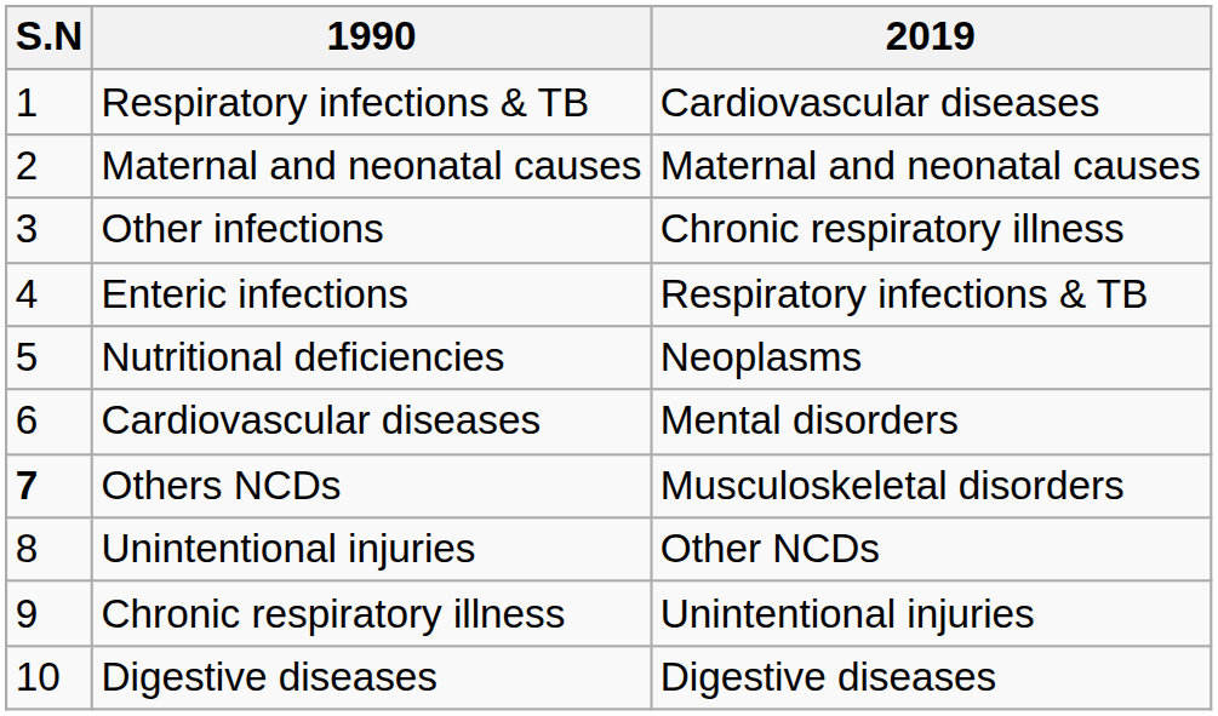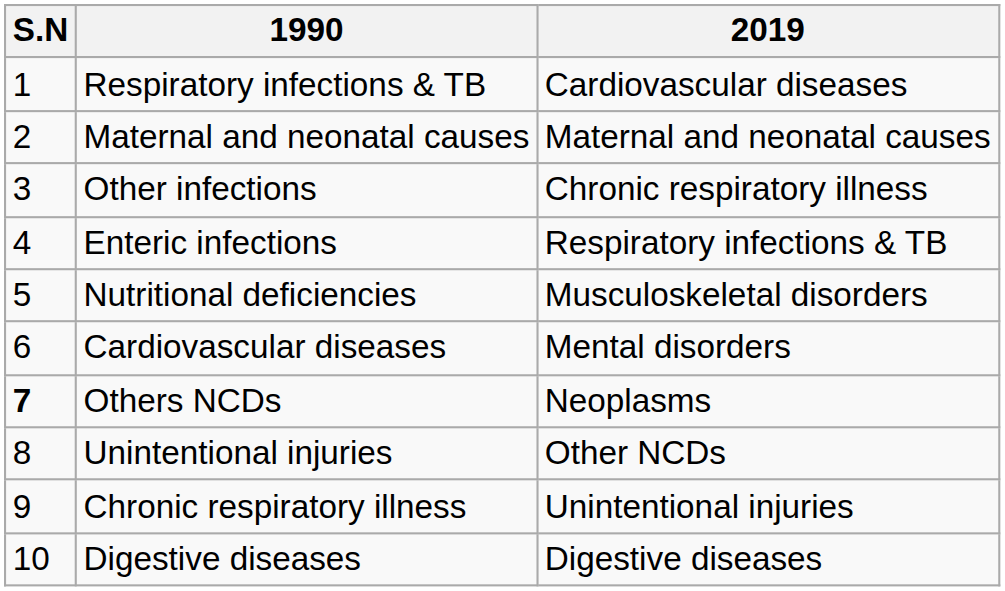 <table class="wikitable">
 <tr>
 <th>S.N</th>
 <th>1990</th>
 <th>2019</th>
 </tr>
 <tr>
 <td>1</td>
 <td>Respiratory infections & TB</td>
 <td>Cardiovascular diseases</td>
 </tr>
 <tr>
 <td>2</td>
 <td>Maternal and neonatal causes</td>
 <td>Maternal and neonatal causes</td>
 </tr>
 <tr>
 <td>3</td>
 <td>Other infections</td>
 <td>Chronic respiratory illness</td>
 </tr>
 <tr>
 <td>4</td>
 <td>Enteric infections</td>
 <td>Respiratory infections & TB</td>
 </tr>
 <tr>
 <td>5</td>
 <td>Nutritional deficiencies</td>
-<td>Neoplasms</td>
+<td>Musculoskeletal disorders</td>
 </tr>
 <tr>
 <td>6</td>
 <td>Cardiovascular diseases</td>
 <td>Mental disorders</td>
 </tr>
 <tr>
 <td><strong>7</strong></td>
 <td>Others NCDs</td>
-<td>Musculoskeletal disorders</td>
+<td>Neoplasms</td>
 </tr>
 <tr>
 <td>8</td>
 <td>Unintentional injuries</td>
 <td>Other NCDs</td>
 </tr>
 <tr>
 <td>9</td>
 <td>Chronic respiratory illness</td>
 <td>Unintentional injuries</td>
 </tr>
 <tr>
 <td>10</td>
 <td>Digestive diseases</td>
 <td>Digestive diseases</td>
 </tr>
 </table>
